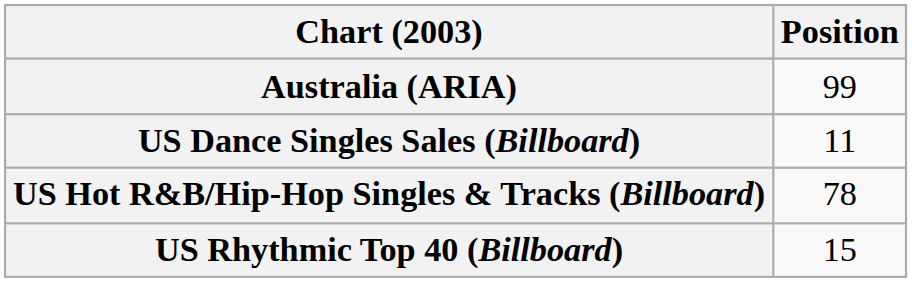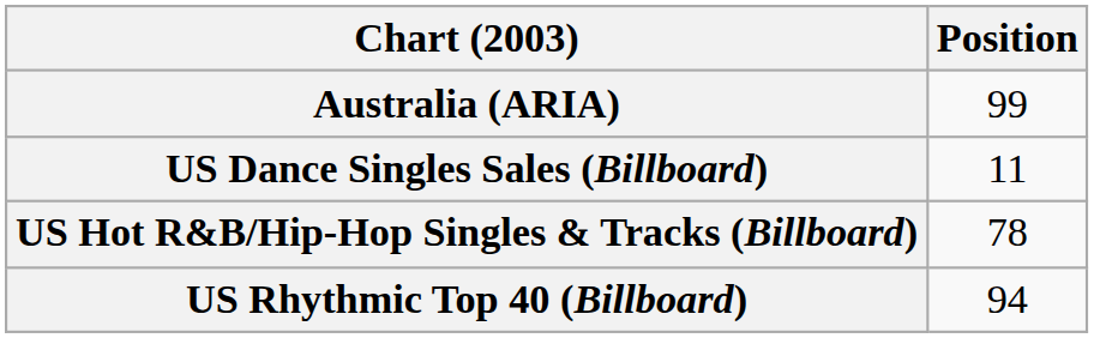 <table class="wikitable sortable plainrowheaders" style="text-align:center">
 <tr>
 <th>Chart (2003)</th>
 <th>Position</th>
 </tr>
 <tr>
 <th scope="row">Australia (ARIA)</th>
 <td>99</td>
 </tr>
 <tr>
 <th scope="row">US Dance Singles Sales (<em>Billboard</em>)</th>
 <td>11</td>
 </tr>
 <tr>
 <th scope="row">US Hot R&B/Hip-Hop Singles & Tracks (<em>Billboard</em>)</th>
 <td>78</td>
 </tr>
 <tr>
 <th scope="row">US Rhythmic Top 40 (<em>Billboard</em>)</th>
-<td>15</td>
+<td>94</td>
 </tr>
 </table>
